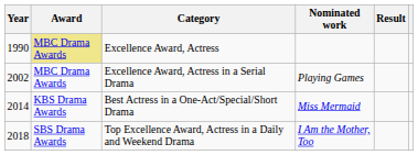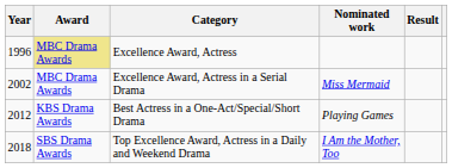 <table class="wikitable">
 <tr>
 <th>Year</th>
 <th>Award</th>
 <th>Category</th>
 <th>Nominated work</th>
 <th>Result</th>
 <th scope="col"></th>
 </tr>
 <tr>
-<td>1990</td>
+<td>1996</td>
 <td style="background: khaki;"><a href='#'>MBC Drama Awards</a></td>
 <td>Excellence Award, Actress</td>
 <td></td>
 <td></td>
 <td></td>
 </tr>
 <tr>
 <td>2002</td>
 <td><a href='#'>MBC Drama Awards</a></td>
 <td>Excellence Award, Actress in a Serial Drama</td>
-<td><em>Playing Games</em></td>
+<td><em><a href='#'>Miss Mermaid</a></em></td>
 <td></td>
 <td></td>
 </tr>
 <tr>
-<td>2014</td>
+<td>2012</td>
 <td><a href='#'>KBS Drama Awards</a></td>
 <td>Best Actress in a One-Act/Special/Short Drama</td>
-<td><em><a href='#'>Miss Mermaid</a></em></td>
+<td><em>Playing Games</em></td>
 <td></td>
 <td></td>
 </tr>
 <tr>
 <td>2018</td>
 <td><a href='#'>SBS Drama Awards</a></td>
 <td>Top Excellence Award, Actress in a Daily and Weekend Drama</td>
 <td><em><a href='#'>I Am the Mother, Too</a></em></td>
 <td></td>
 <td></td>
 </tr>
 </table>
